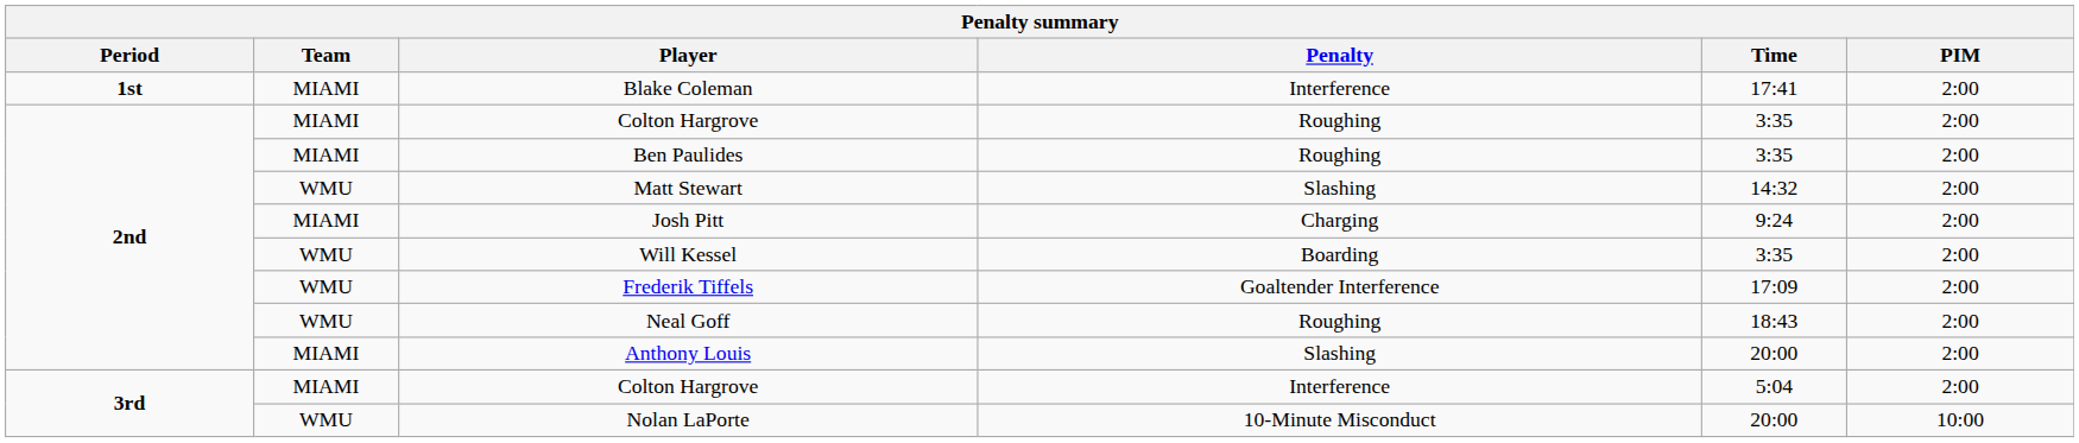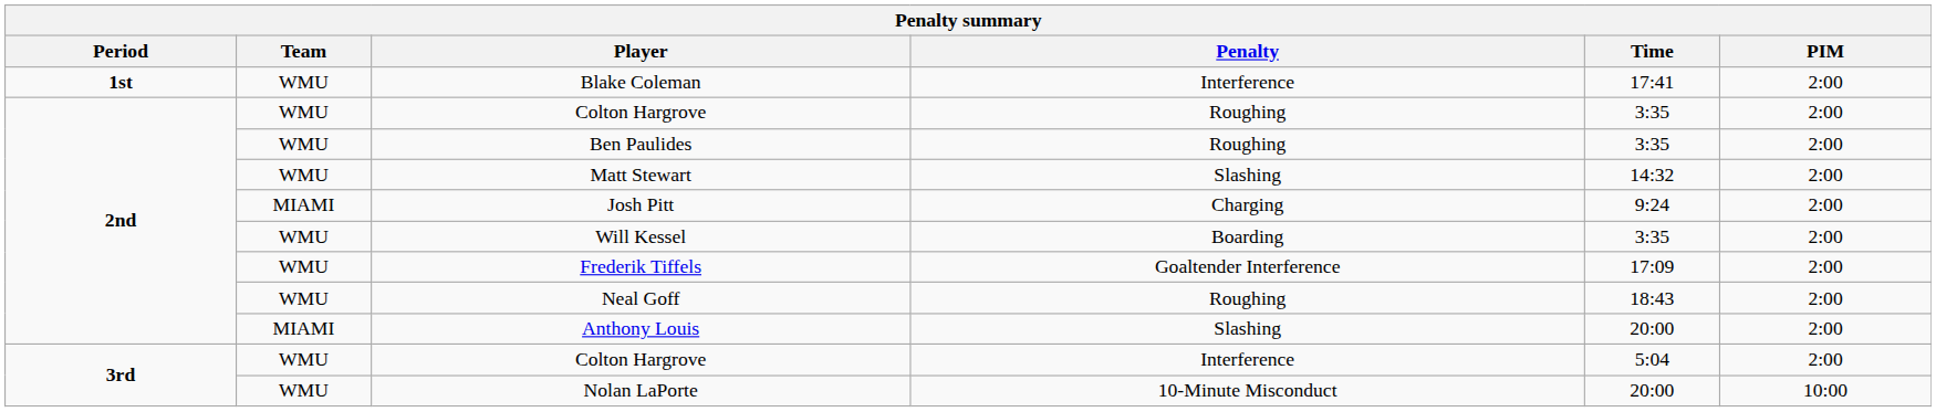 <table style="width:100%;" class="wikitable">
 <tr>
 <th colspan=6>Penalty summary</th>
 </tr>
 <tr>
 <th style="width:12%;">Period</th>
 <th style="width:7%;">Team</th>
 <th style="width:28%;">Player</th>
 <th style="width:35%;"><a href='#'>Penalty</a></th>
 <th style="width:7%;">Time</th>
 <th style="width:11%;">PIM</th>
 </tr>
 <tr>
 <td align=center><strong>1st</strong></td>
-<td align=center>MIAMI</td>
+<td align=center>WMU</td>
 <td align=center>Blake Coleman</td>
 <td align=center>Interference</td>
 <td align=center>17:41</td>
 <td align=center>2:00</td>
 </tr>
 <tr>
 <td align=center rowspan="8"><strong>2nd</strong></td>
-<td align=center>MIAMI</td>
+<td align=center>WMU</td>
 <td align=center>Colton Hargrove</td>
 <td align=center>Roughing</td>
 <td align=center>3:35</td>
 <td align=center>2:00</td>
 </tr>
 <tr>
-<td align=center>MIAMI</td>
+<td align=center>WMU</td>
 <td align=center>Ben Paulides</td>
 <td align=center>Roughing</td>
 <td align=center>3:35</td>
 <td align=center>2:00</td>
 </tr>
 <tr>
 <td align=center>WMU</td>
 <td align=center>Matt Stewart</td>
 <td align=center>Slashing</td>
 <td align=center>14:32</td>
 <td align=center>2:00</td>
 </tr>
 <tr>
 <td align=center>MIAMI</td>
 <td align=center>Josh Pitt</td>
 <td align=center>Charging</td>
 <td align=center>9:24</td>
 <td align=center>2:00</td>
 </tr>
 <tr>
 <td align=center>WMU</td>
 <td align=center>Will Kessel</td>
 <td align=center>Boarding</td>
 <td align=center>3:35</td>
 <td align=center>2:00</td>
 </tr>
 <tr>
 <td align=center>WMU</td>
 <td align=center><a href='#'>Frederik Tiffels</a></td>
 <td align=center>Goaltender Interference</td>
 <td align=center>17:09</td>
 <td align=center>2:00</td>
 </tr>
 <tr>
 <td align=center>WMU</td>
 <td align=center>Neal Goff</td>
 <td align=center>Roughing</td>
 <td align=center>18:43</td>
 <td align=center>2:00</td>
 </tr>
 <tr>
 <td align=center>MIAMI</td>
 <td align=center><a href='#'>Anthony Louis</a></td>
 <td align=center>Slashing</td>
 <td align=center>20:00</td>
 <td align=center>2:00</td>
 </tr>
 <tr>
 <td align=center rowspan="2"><strong>3rd</strong></td>
-<td align=center>MIAMI</td>
+<td align=center>WMU</td>
 <td align=center>Colton Hargrove</td>
 <td align=center>Interference</td>
 <td align=center>5:04</td>
 <td align=center>2:00</td>
 </tr>
 <tr>
 <td align=center>WMU</td>
 <td align=center>Nolan LaPorte</td>
 <td align=center>10-Minute Misconduct</td>
 <td align=center>20:00</td>
 <td align=center>10:00</td>
 </tr>
 </table>
